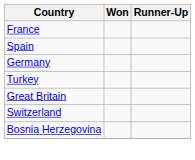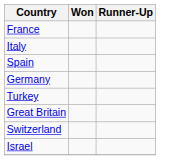 <table class="wikitable sortable">
 <tr>
 <th>Country</th>
 <th>Won</th>
 <th>Runner-Up</th>
 </tr>
 <tr>
 <td> <a href='#'>France</a></td>
+<td></td>
+<td></td>
+</tr>
+<tr>
+<td> <a href='#'>Italy</a></td>
 <td></td>
 <td></td>
 </tr>
 <tr>
 <td> <a href='#'>Spain</a></td>
 <td></td>
 <td></td>
 </tr>
 <tr>
 <td> <a href='#'>Germany</a></td>
 <td></td>
 <td></td>
 </tr>
 <tr>
 <td> <a href='#'>Turkey</a></td>
 <td></td>
 <td></td>
 </tr>
 <tr>
 <td> <a href='#'>Great Britain</a></td>
 <td></td>
 <td></td>
 </tr>
 <tr>
 <td> <a href='#'>Switzerland</a></td>
 <td></td>
 <td></td>
 </tr>
 <tr>
-<td> <a href='#'>Bosnia Herzegovina</a></td>
+<td> <a href='#'>Israel</a></td>
 <td></td>
 <td></td>
 </tr>
 <tr>
 </tr>
 </table>
